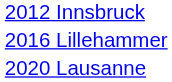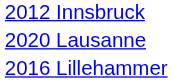 <table>
 <tr>
 <td><a href='#'>2012 Innsbruck</a><br></td>
+<td></td>
+<td></td>
+<td></td>
+</tr>
+<tr>
+<td><a href='#'>2020 Lausanne</a><br></td>
 <td></td>
 <td></td>
 <td></td>
 </tr>
 <tr>
 <td><a href='#'>2016 Lillehammer</a><br></td>
 <td></td>
 <td></td>
 <td></td>
 </tr>
-<tr>
-<td><a href='#'>2020 Lausanne</a><br></td>
-<td></td>
-<td></td>
-<td></td>
-</tr>
 </table>
